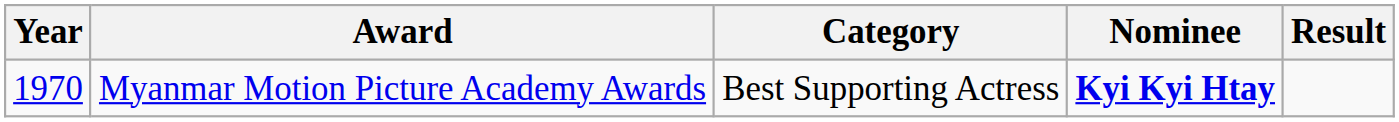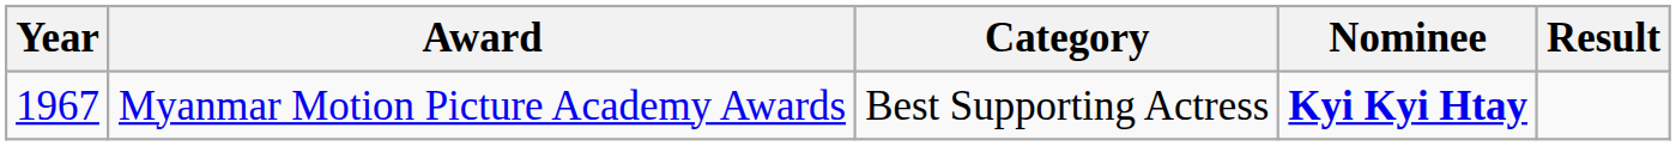 <table class="wikitable">
 <tr>
 <th>Year</th>
 <th>Award</th>
 <th>Category</th>
 <th>Nominee</th>
 <th>Result</th>
 </tr>
 <tr>
-<td><a href='#'>1970</a></td>
+<td><a href='#'>1967</a></td>
 <td><a href='#'>Myanmar Motion Picture Academy Awards</a></td>
 <td>Best Supporting Actress</td>
 <td><strong><a href='#'>Kyi Kyi Htay</a></strong></td>
 <td></td>
 </tr>
 </table>
